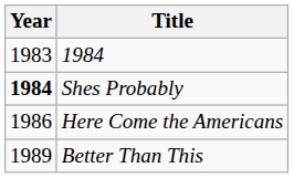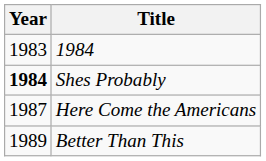 <table class="wikitable">
 <tr>
 <th>Year</th>
 <th>Title</th>
 </tr>
 <tr>
 <td>1983</td>
 <td><em> 1984 </em></td>
 </tr>
 <tr>
 <td><strong>1984</strong></td>
 <td><em>Shes Probably</em></td>
 </tr>
 <tr>
-<td>1986</td>
+<td>1987</td>
 <td><em>Here Come the Americans</em></td>
 </tr>
 <tr>
 <td>1989</td>
 <td><em>Better Than This</em></td>
 </tr>
 </table>
